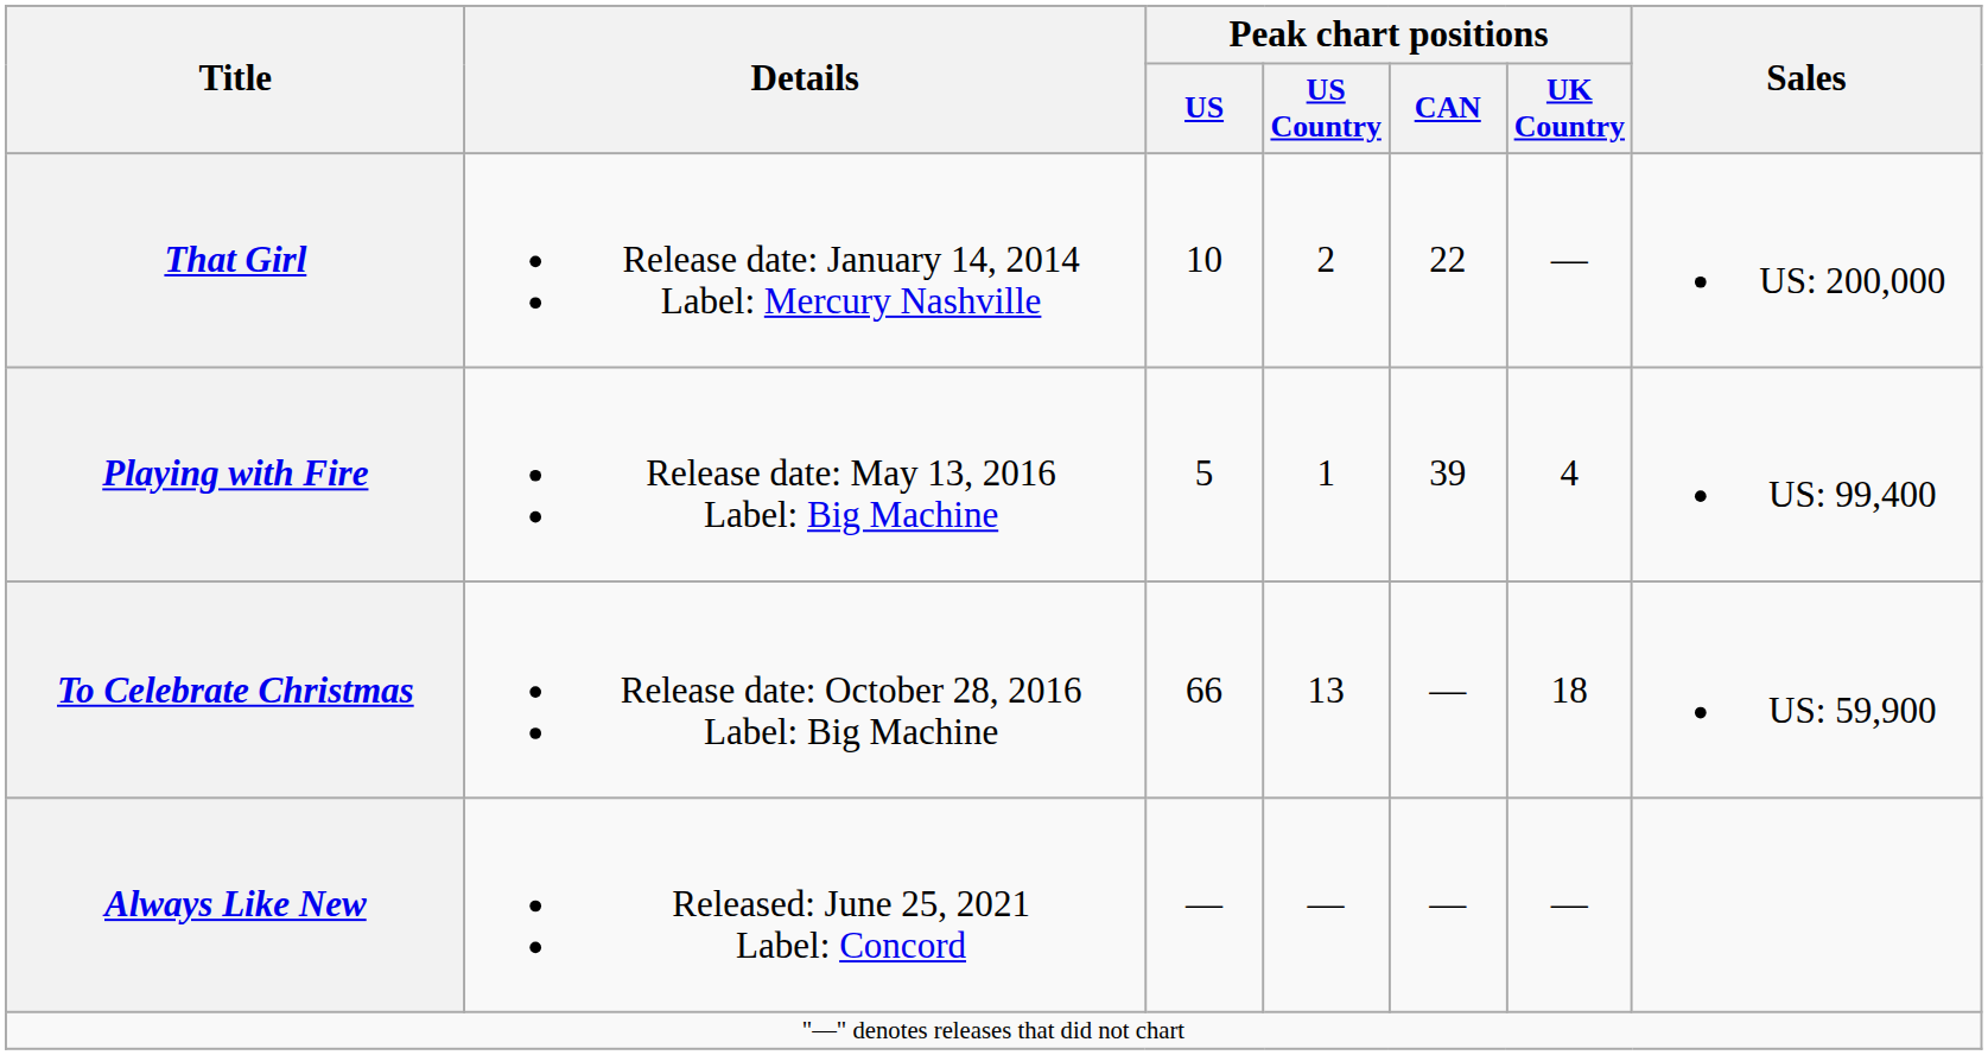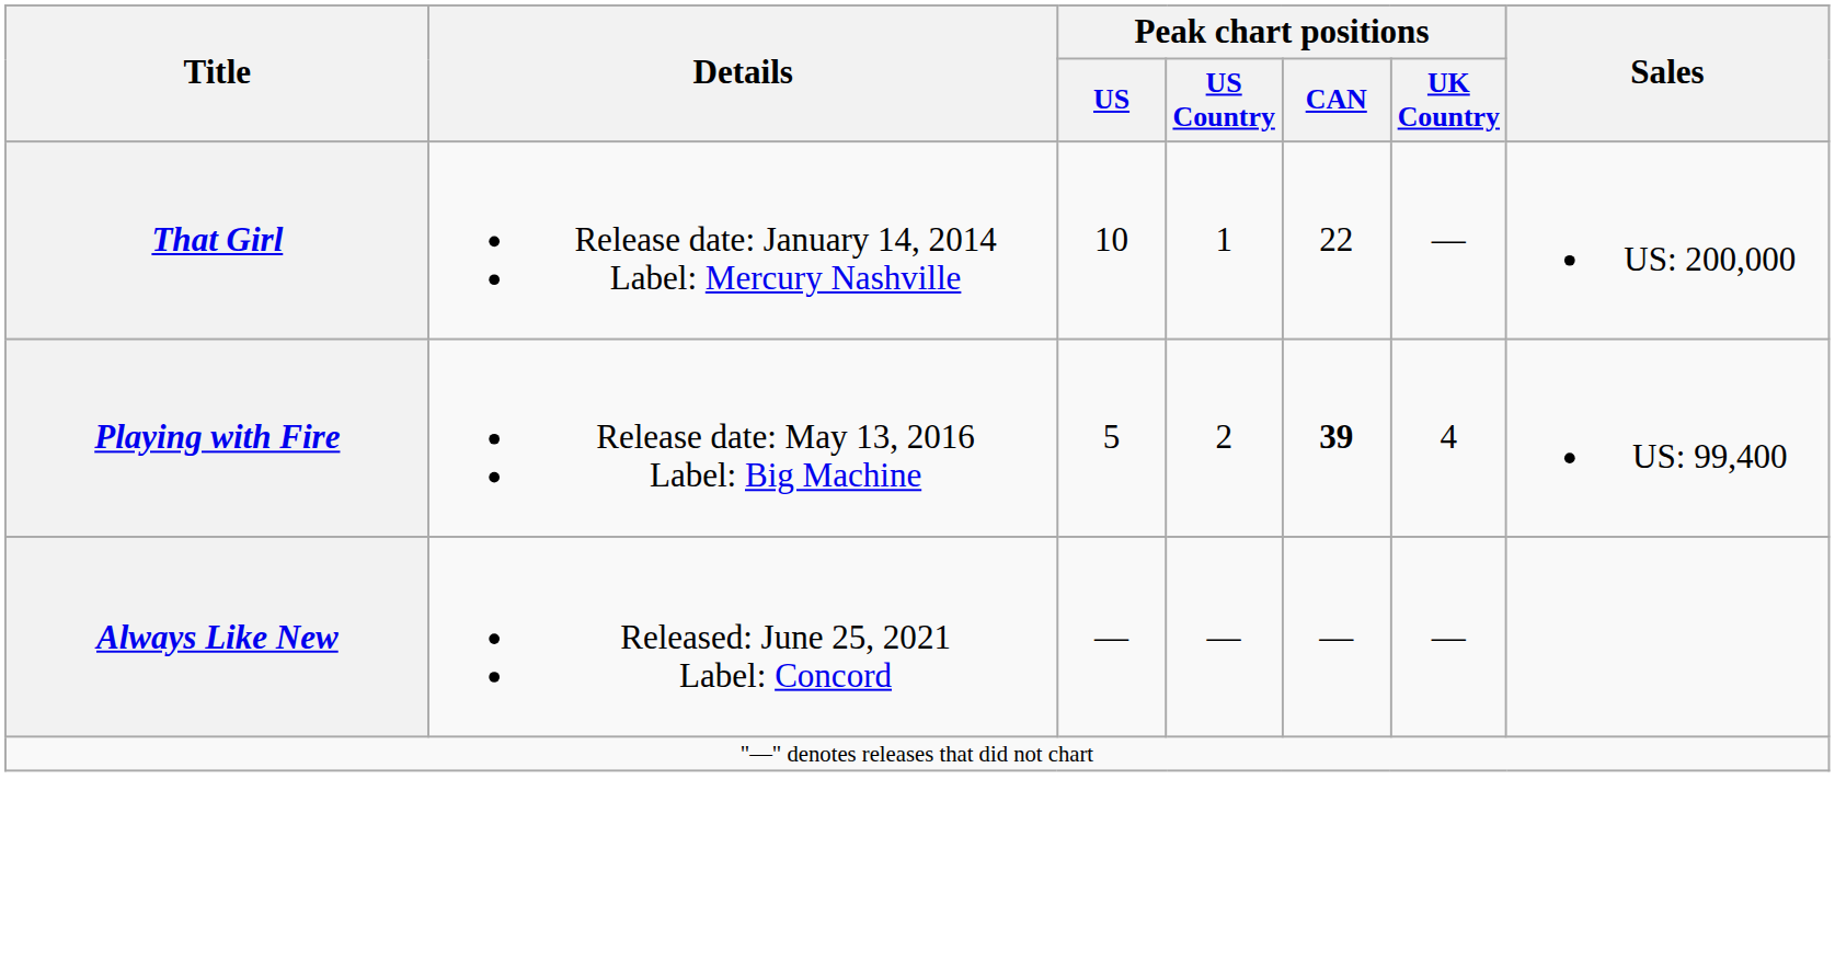 <table class="wikitable plainrowheaders" style="text-align:center;">
 <tr>
 <th rowspan="2" style="width:12em;">Title</th>
 <th rowspan="2" style="width:18em;">Details</th>
 <th colspan="4">Peak chart positions</th>
 <th rowspan="2" style="width:9em;">Sales</th>
 </tr>
 <tr style="font-size:smaller;">
 <th style="width:45px;"><a href='#'>US</a><br></th>
 <th style="width:45px;"><a href='#'>US Country</a><br></th>
 <th style="width:45px;"><a href='#'>CAN</a><br></th>
 <th style="width:45px;"><a href='#'>UK Country</a><br></th>
 </tr>
 <tr>
 <th scope="row"><em><a href='#'>That Girl</a></em></th>
 <td><br><ul><li>Release date: January 14, 2014</li><li>Label: <a href='#'>Mercury Nashville</a></li></ul></td>
 <td>10</td>
-<td>2</td>
+<td>1</td>
 <td>22</td>
 <td>—</td>
 <td><br><ul><li>US: 200,000</li></ul></td>
 </tr>
 <tr>
 <th scope="row"><em><a href='#'>Playing with Fire</a></em></th>
 <td><br><ul><li>Release date: May 13, 2016</li><li>Label: <a href='#'>Big Machine</a></li></ul></td>
 <td>5</td>
-<td>1</td>
-<td>39</td>
+<td>2</td>
+<td><strong>39</strong></td>
 <td>4</td>
 <td><br><ul><li>US: 99,400</li></ul></td>
-</tr>
-<tr>
-<th scope="row"><em><a href='#'>To Celebrate Christmas</a></em></th>
-<td><br><ul><li>Release date: October 28, 2016</li><li>Label: Big Machine</li></ul></td>
-<td>66</td>
-<td>13</td>
-<td>—</td>
-<td>18</td>
-<td><br><ul><li>US: 59,900</li></ul></td>
 </tr>
 <tr>
 <th scope="row"><em><a href='#'>Always Like New</a></em></th>
 <td><br><ul><li>Released: June 25, 2021</li><li>Label: <a href='#'>Concord</a></li></ul></td>
 <td>—</td>
 <td>—</td>
 <td>—</td>
 <td>—</td>
 <td></td>
 </tr>
 <tr>
 <td colspan="7" style="font-size:8pt">"—" denotes releases that did not chart</td>
 </tr>
 </table>
